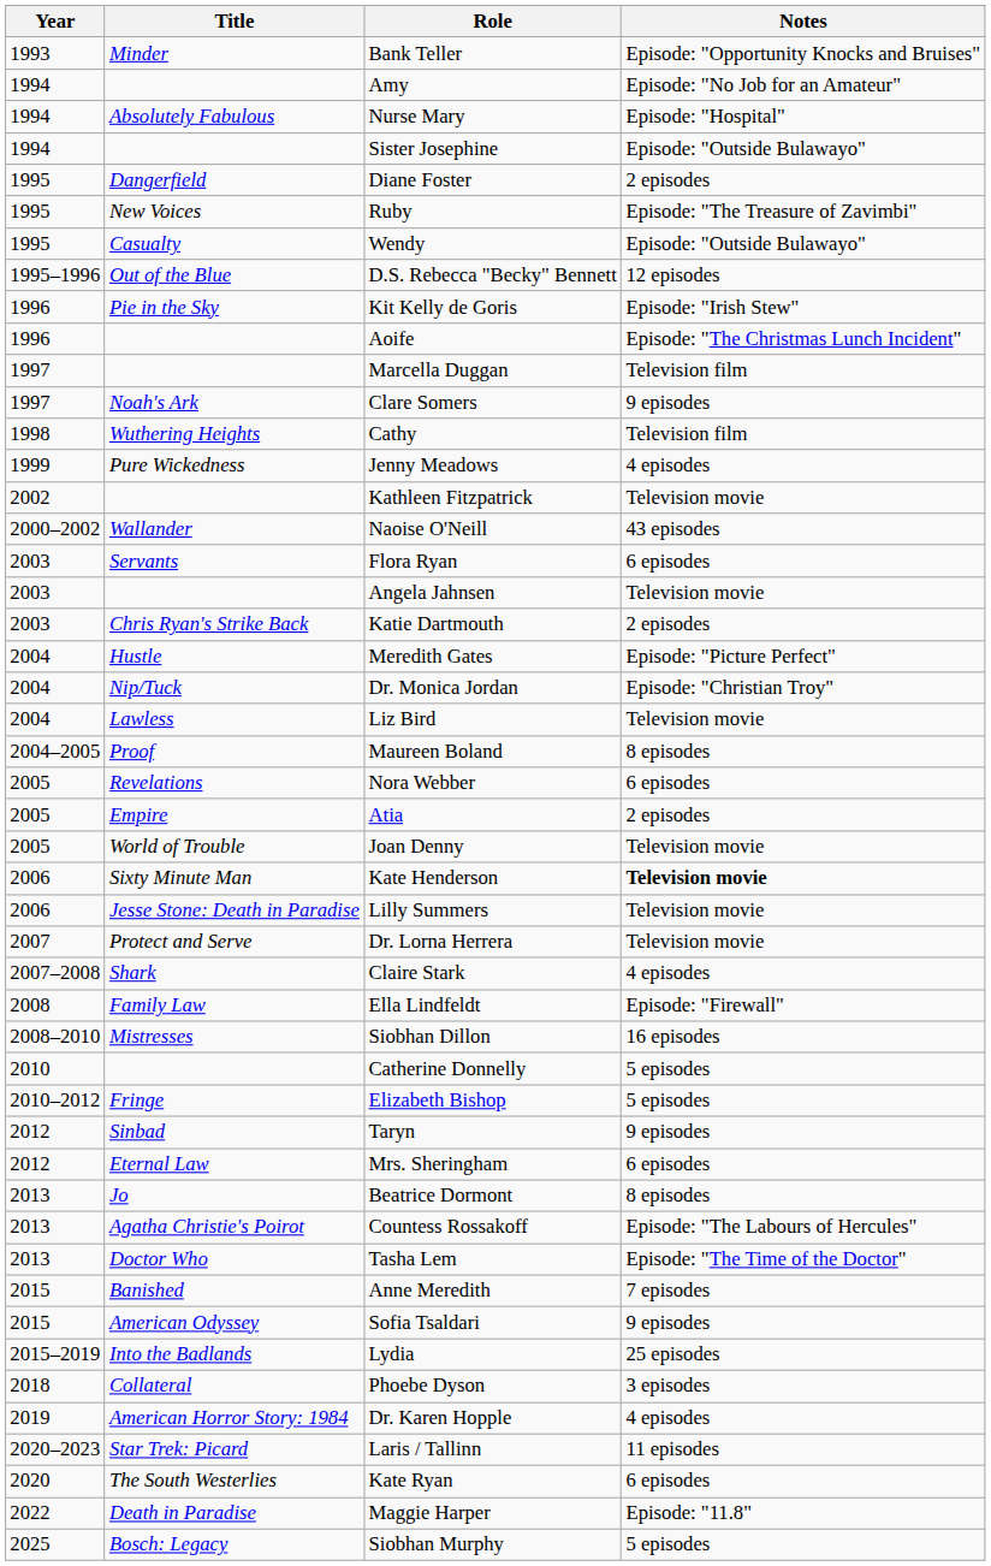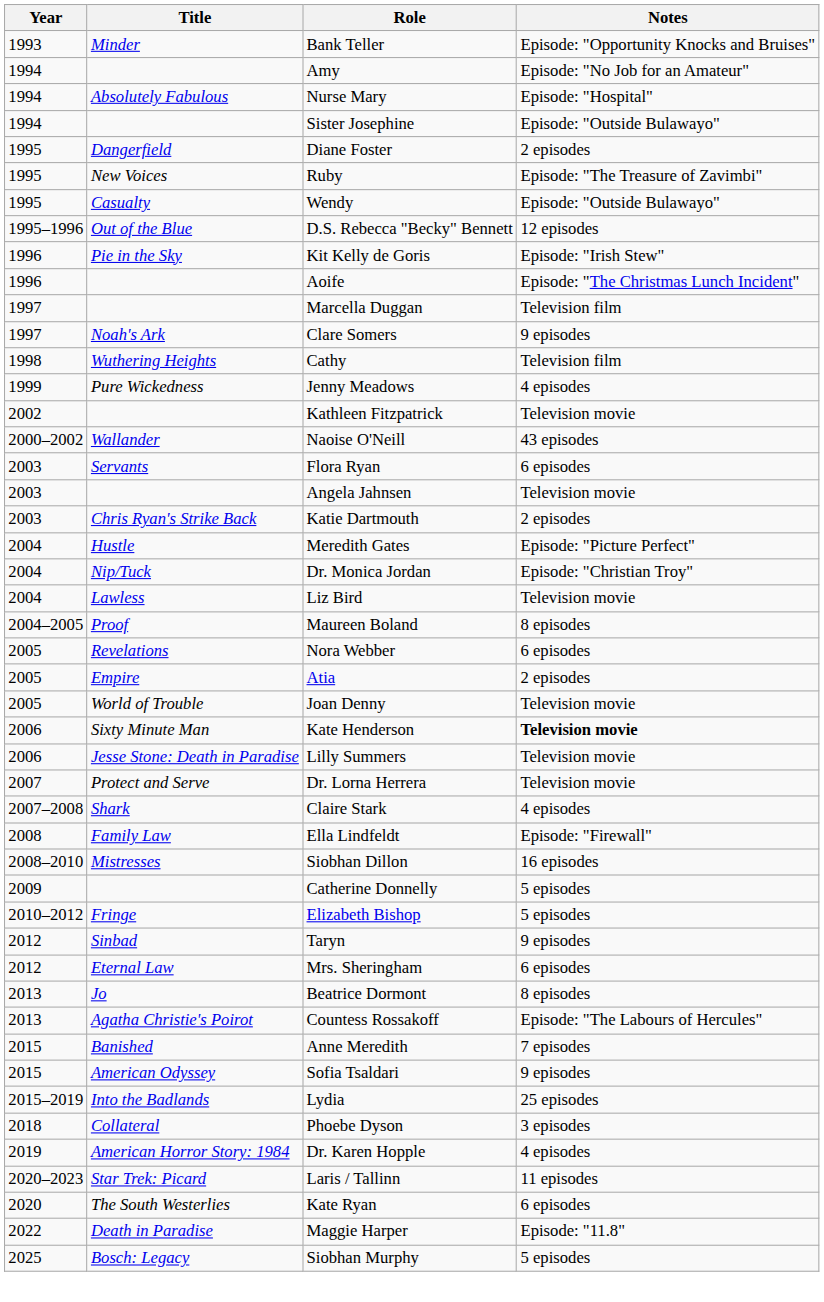 <table class="wikitable sortable">
 <tr>
 <th>Year</th>
 <th>Title</th>
 <th>Role</th>
 <th class="unsortable">Notes</th>
 </tr>
 <tr>
 <td>1993</td>
 <td><em><a href='#'>Minder</a></em></td>
 <td>Bank Teller</td>
 <td>Episode: "Opportunity Knocks and Bruises"</td>
 </tr>
 <tr>
 <td>1994</td>
 <td><em></em></td>
 <td>Amy</td>
 <td>Episode: "No Job for an Amateur"</td>
 </tr>
 <tr>
 <td>1994</td>
 <td><em><a href='#'>Absolutely Fabulous</a></em></td>
 <td>Nurse Mary</td>
 <td>Episode: "Hospital"</td>
 </tr>
 <tr>
 <td>1994</td>
 <td><em></em></td>
 <td>Sister Josephine</td>
 <td>Episode: "Outside Bulawayo"</td>
 </tr>
 <tr>
 <td>1995</td>
 <td><em><a href='#'>Dangerfield</a></em></td>
 <td>Diane Foster</td>
 <td>2 episodes</td>
 </tr>
 <tr>
 <td>1995</td>
 <td><em>New Voices</em></td>
 <td>Ruby</td>
 <td>Episode: "The Treasure of Zavimbi"</td>
 </tr>
 <tr>
 <td>1995</td>
 <td><em><a href='#'>Casualty</a></em></td>
 <td>Wendy</td>
 <td>Episode: "Outside Bulawayo"</td>
 </tr>
 <tr>
 <td>1995–1996</td>
 <td><em><a href='#'>Out of the Blue</a></em></td>
 <td>D.S. Rebecca "Becky" Bennett</td>
 <td>12 episodes</td>
 </tr>
 <tr>
 <td>1996</td>
 <td><em><a href='#'>Pie in the Sky</a></em></td>
 <td>Kit Kelly de Goris</td>
 <td>Episode: "Irish Stew"</td>
 </tr>
 <tr>
 <td>1996</td>
 <td><em></em></td>
 <td>Aoife</td>
 <td>Episode: "<a href='#'>The Christmas Lunch Incident</a>"</td>
 </tr>
 <tr>
 <td>1997</td>
 <td><em></em></td>
 <td>Marcella Duggan</td>
 <td>Television film</td>
 </tr>
 <tr>
 <td>1997</td>
 <td><em><a href='#'>Noah's Ark</a></em></td>
 <td>Clare Somers</td>
 <td>9 episodes</td>
 </tr>
 <tr>
 <td>1998</td>
 <td><em><a href='#'>Wuthering Heights</a></em></td>
 <td>Cathy</td>
 <td>Television film</td>
 </tr>
 <tr>
 <td>1999</td>
 <td><em>Pure Wickedness</em></td>
 <td>Jenny Meadows</td>
 <td>4 episodes</td>
 </tr>
 <tr>
 <td>2002</td>
 <td><em></em></td>
 <td>Kathleen Fitzpatrick</td>
 <td>Television movie</td>
 </tr>
 <tr>
 <td>2000–2002</td>
 <td><em><a href='#'>Wallander</a></em></td>
 <td>Naoise O'Neill</td>
 <td>43 episodes</td>
 </tr>
 <tr>
 <td>2003</td>
 <td><em><a href='#'>Servants</a></em></td>
 <td>Flora Ryan</td>
 <td>6 episodes</td>
 </tr>
 <tr>
 <td>2003</td>
 <td><em></em></td>
 <td>Angela Jahnsen</td>
 <td>Television movie</td>
 </tr>
 <tr>
 <td>2003</td>
 <td><em><a href='#'>Chris Ryan's Strike Back</a></em></td>
 <td>Katie Dartmouth</td>
 <td>2 episodes</td>
 </tr>
 <tr>
 <td>2004</td>
 <td><em><a href='#'>Hustle</a></em></td>
 <td>Meredith Gates</td>
 <td>Episode: "Picture Perfect"</td>
 </tr>
 <tr>
 <td>2004</td>
 <td><em><a href='#'>Nip/Tuck</a></em></td>
 <td>Dr. Monica Jordan</td>
 <td>Episode: "Christian Troy"</td>
 </tr>
 <tr>
 <td>2004</td>
 <td><em><a href='#'>Lawless</a></em></td>
 <td>Liz Bird</td>
 <td>Television movie</td>
 </tr>
 <tr>
 <td>2004–2005</td>
 <td><em><a href='#'>Proof</a></em></td>
 <td>Maureen Boland</td>
 <td>8 episodes</td>
 </tr>
 <tr>
 <td>2005</td>
 <td><em><a href='#'>Revelations</a></em></td>
 <td>Nora Webber</td>
 <td>6 episodes</td>
 </tr>
 <tr>
 <td>2005</td>
 <td><em><a href='#'>Empire</a></em></td>
 <td><a href='#'>Atia</a></td>
 <td>2 episodes</td>
 </tr>
 <tr>
 <td>2005</td>
 <td><em>World of Trouble</em></td>
 <td>Joan Denny</td>
 <td>Television movie</td>
 </tr>
 <tr>
 <td>2006</td>
 <td><em>Sixty Minute Man</em></td>
 <td>Kate Henderson</td>
 <td><strong>Television movie</strong></td>
 </tr>
 <tr>
 <td>2006</td>
 <td><em><a href='#'>Jesse Stone: Death in Paradise</a></em></td>
 <td>Lilly Summers</td>
 <td>Television movie</td>
 </tr>
 <tr>
 <td>2007</td>
 <td><em>Protect and Serve</em></td>
 <td>Dr. Lorna Herrera</td>
 <td>Television movie</td>
 </tr>
 <tr>
 <td>2007–2008</td>
 <td><em><a href='#'>Shark</a></em></td>
 <td>Claire Stark</td>
 <td>4 episodes</td>
 </tr>
 <tr>
 <td>2008</td>
 <td><em><a href='#'>Family Law</a></em></td>
 <td>Ella Lindfeldt</td>
 <td>Episode: "Firewall"</td>
 </tr>
 <tr>
 <td>2008–2010</td>
 <td><em><a href='#'>Mistresses</a></em></td>
 <td>Siobhan Dillon</td>
 <td>16 episodes</td>
 </tr>
 <tr>
-<td>2010</td>
+<td>2009</td>
 <td><em></em></td>
 <td>Catherine Donnelly</td>
 <td>5 episodes</td>
 </tr>
 <tr>
 <td>2010–2012</td>
 <td><em><a href='#'>Fringe</a></em></td>
 <td><a href='#'>Elizabeth Bishop</a></td>
 <td>5 episodes</td>
 </tr>
 <tr>
 <td>2012</td>
 <td><em><a href='#'>Sinbad</a></em></td>
 <td>Taryn</td>
 <td>9 episodes</td>
 </tr>
 <tr>
 <td>2012</td>
 <td><em><a href='#'>Eternal Law</a></em></td>
 <td>Mrs. Sheringham</td>
 <td>6 episodes</td>
 </tr>
 <tr>
 <td>2013</td>
 <td><em><a href='#'>Jo</a></em></td>
 <td>Beatrice Dormont</td>
 <td>8 episodes</td>
 </tr>
 <tr>
 <td>2013</td>
 <td><em><a href='#'>Agatha Christie's Poirot</a></em></td>
 <td>Countess Rossakoff</td>
 <td>Episode: "The Labours of Hercules"</td>
-</tr>
-<tr>
-<td>2013</td>
-<td><em><a href='#'>Doctor Who</a></em></td>
-<td>Tasha Lem</td>
-<td>Episode: "<a href='#'>The Time of the Doctor</a>"</td>
 </tr>
 <tr>
 <td>2015</td>
 <td><em><a href='#'>Banished</a></em></td>
 <td>Anne Meredith</td>
 <td>7 episodes</td>
 </tr>
 <tr>
 <td>2015</td>
 <td><em><a href='#'>American Odyssey</a></em></td>
 <td>Sofia Tsaldari</td>
 <td>9 episodes</td>
 </tr>
 <tr>
 <td>2015–2019</td>
 <td><em><a href='#'>Into the Badlands</a></em></td>
 <td>Lydia</td>
 <td>25 episodes</td>
 </tr>
 <tr>
 <td>2018</td>
 <td><em><a href='#'>Collateral</a></em></td>
 <td>Phoebe Dyson</td>
 <td>3 episodes</td>
 </tr>
 <tr>
 <td>2019</td>
 <td><em><a href='#'>American Horror Story: 1984</a></em></td>
 <td>Dr. Karen Hopple</td>
 <td>4 episodes</td>
 </tr>
 <tr>
 <td>2020–2023</td>
 <td><em><a href='#'>Star Trek: Picard</a></em></td>
 <td>Laris / Tallinn</td>
 <td>11 episodes</td>
 </tr>
 <tr>
 <td>2020</td>
 <td><em>The South Westerlies</em></td>
 <td>Kate Ryan</td>
 <td>6 episodes</td>
 </tr>
 <tr>
 <td>2022</td>
 <td><em><a href='#'>Death in Paradise</a></em></td>
 <td>Maggie Harper</td>
 <td>Episode: "11.8"</td>
 </tr>
 <tr>
 <td>2025</td>
 <td><em><a href='#'>Bosch: Legacy</a></em></td>
 <td>Siobhan Murphy</td>
 <td>5 episodes</td>
 </tr>
 </table>
